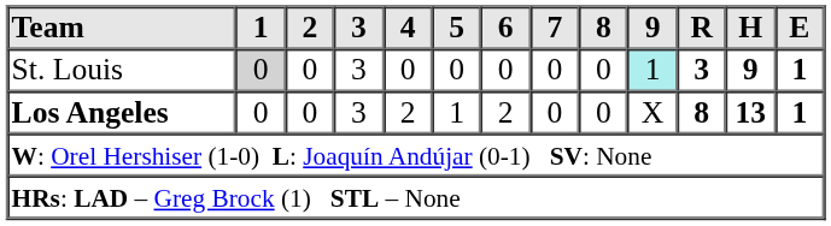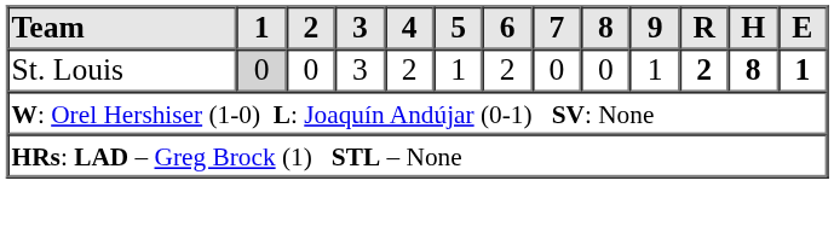 <table border=1 cellspacing=0 width=425 style="margin-left:3em;">
 <tr style="text-align:center; background-color:#e6e6e6;">
 <th align=left width=28%>Team</th>
 <th width=6%>1</th>
 <th width=6%>2</th>
 <th width=6%>3</th>
 <th width=6%>4</th>
 <th width=6%>5</th>
 <th width=6%>6</th>
 <th width=6%>7</th>
 <th width=6%>8</th>
 <th width=6%>9</th>
 <th width=6%>R</th>
 <th width=6%>H</th>
 <th width=6%>E</th>
 </tr>
 <tr style="text-align:center;">
 <td align=left>St. Louis</td>
 <td style="background: lightgrey;">0</td>
 <td>0</td>
 <td>3</td>
-<td>0</td>
-<td>0</td>
-<td>0</td>
-<td>0</td>
-<td>0</td>
-<td style="background: paleturquoise;">1</td>
-<td><strong>3</strong></td>
-<td><strong>9</strong></td>
-<td><strong>1</strong></td>
-</tr>
-<tr style="text-align:center;">
-<td align=left><strong>Los Angeles</strong></td>
-<td>0</td>
-<td>0</td>
-<td>3</td>
 <td>2</td>
 <td>1</td>
 <td>2</td>
 <td>0</td>
 <td>0</td>
-<td>X</td>
+<td>1</td>
+<td><strong>2</strong></td>
 <td><strong>8</strong></td>
-<td><strong>13</strong></td>
 <td><strong>1</strong></td>
 </tr>
 <tr style="text-align:left;">
 <td colspan=13><small><strong>W</strong>: <a href='#'>Orel Hershiser</a> (1-0)  <strong>L</strong>: <a href='#'>Joaquín Andújar</a> (0-1)   <strong>SV</strong>: None</small></td>
 </tr>
 <tr style="text-align:left;">
 <td colspan=13><small><strong>HRs</strong>: <strong>LAD</strong> – <a href='#'>Greg Brock</a> (1)   <strong>STL</strong> – None</small></td>
 </tr>
 </table>
